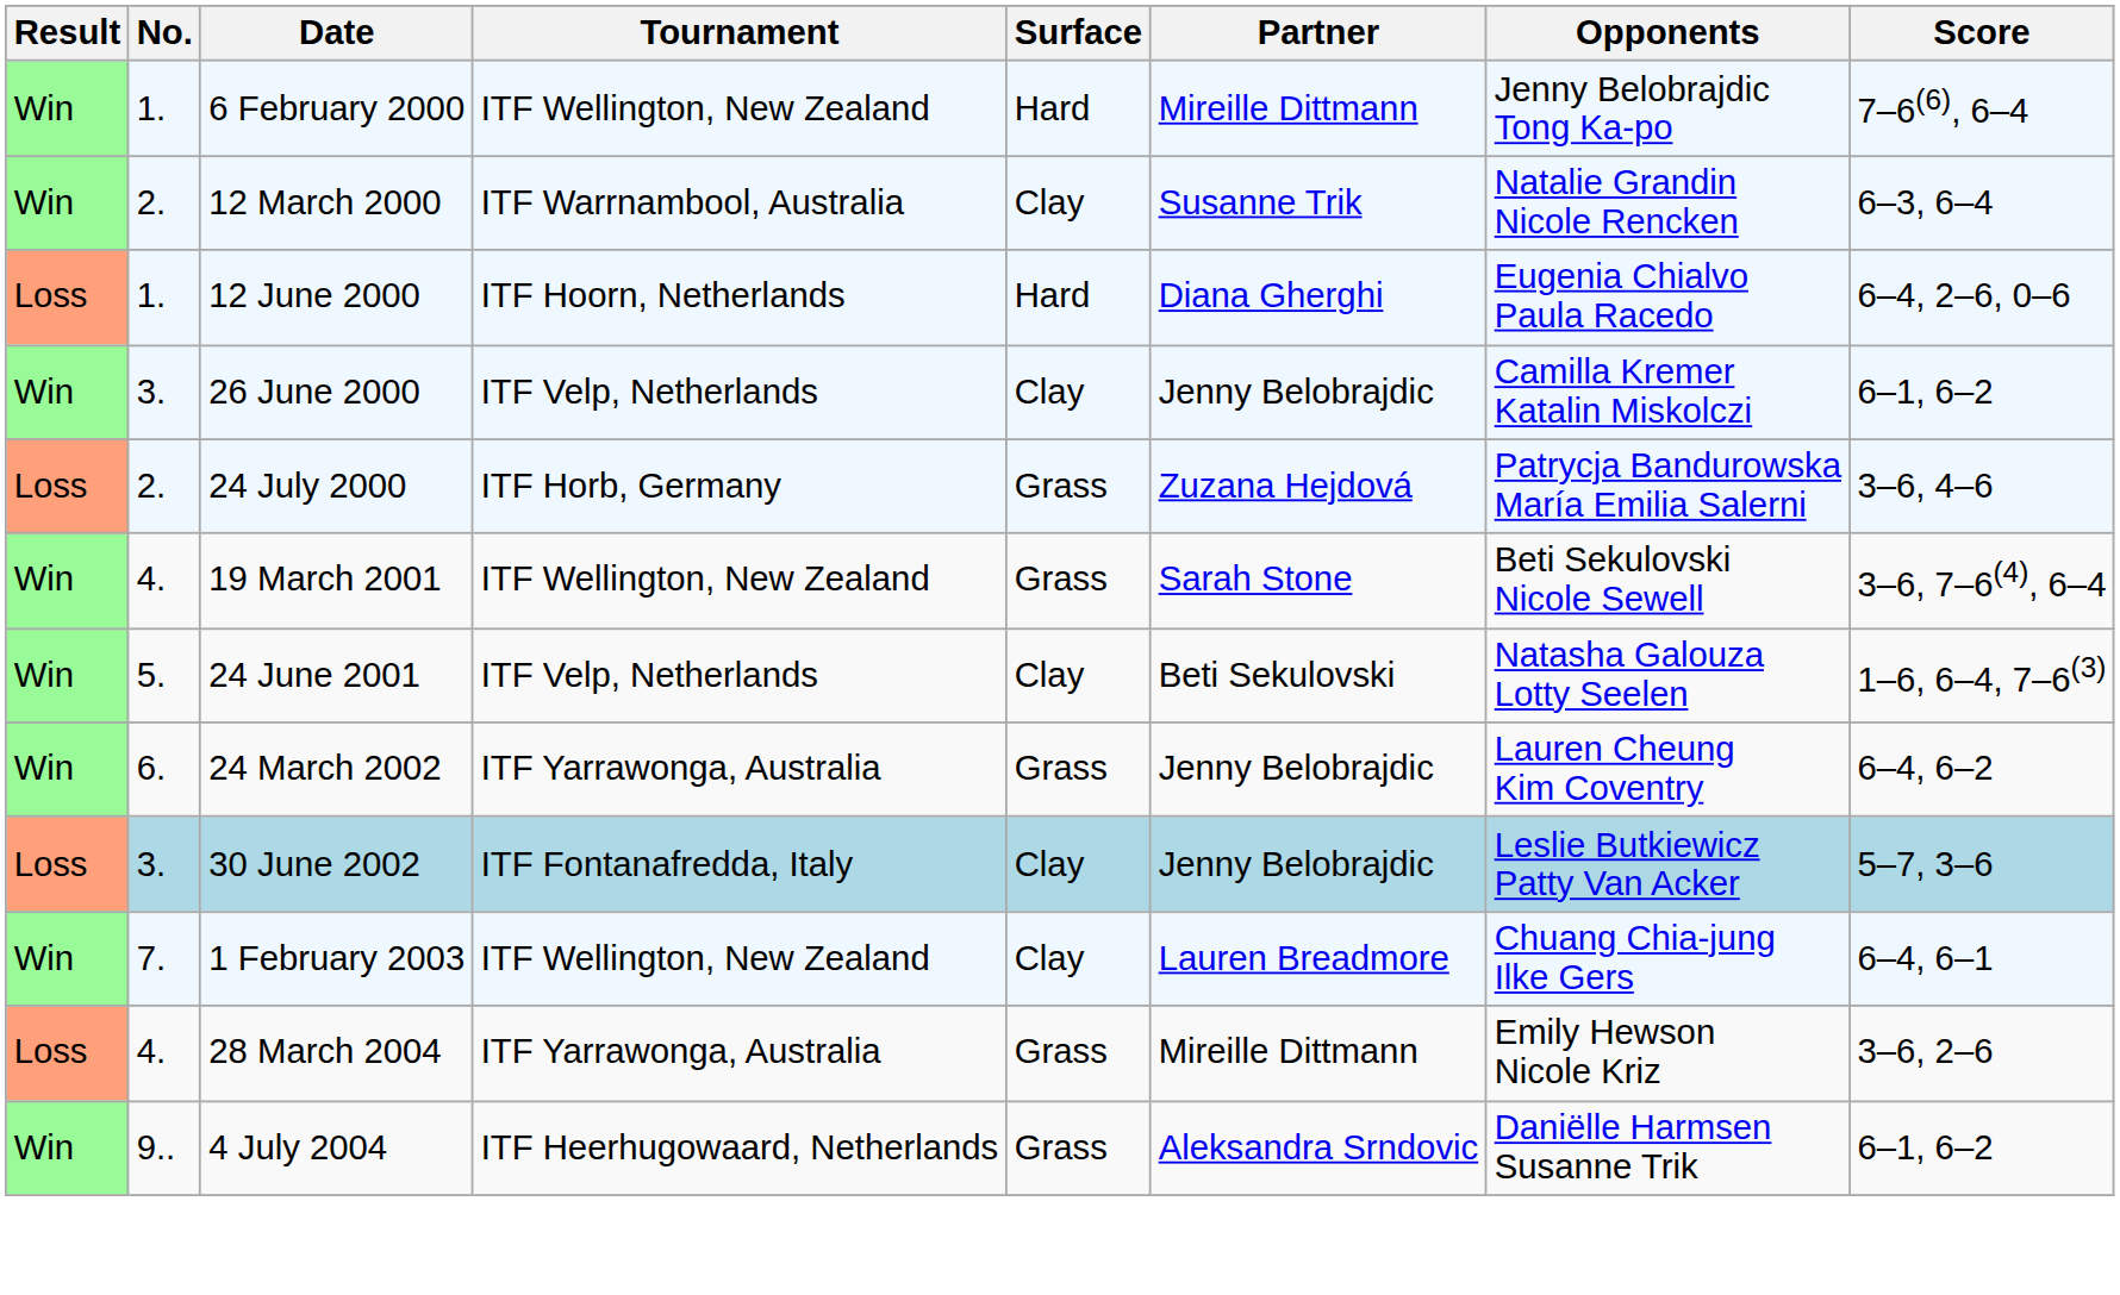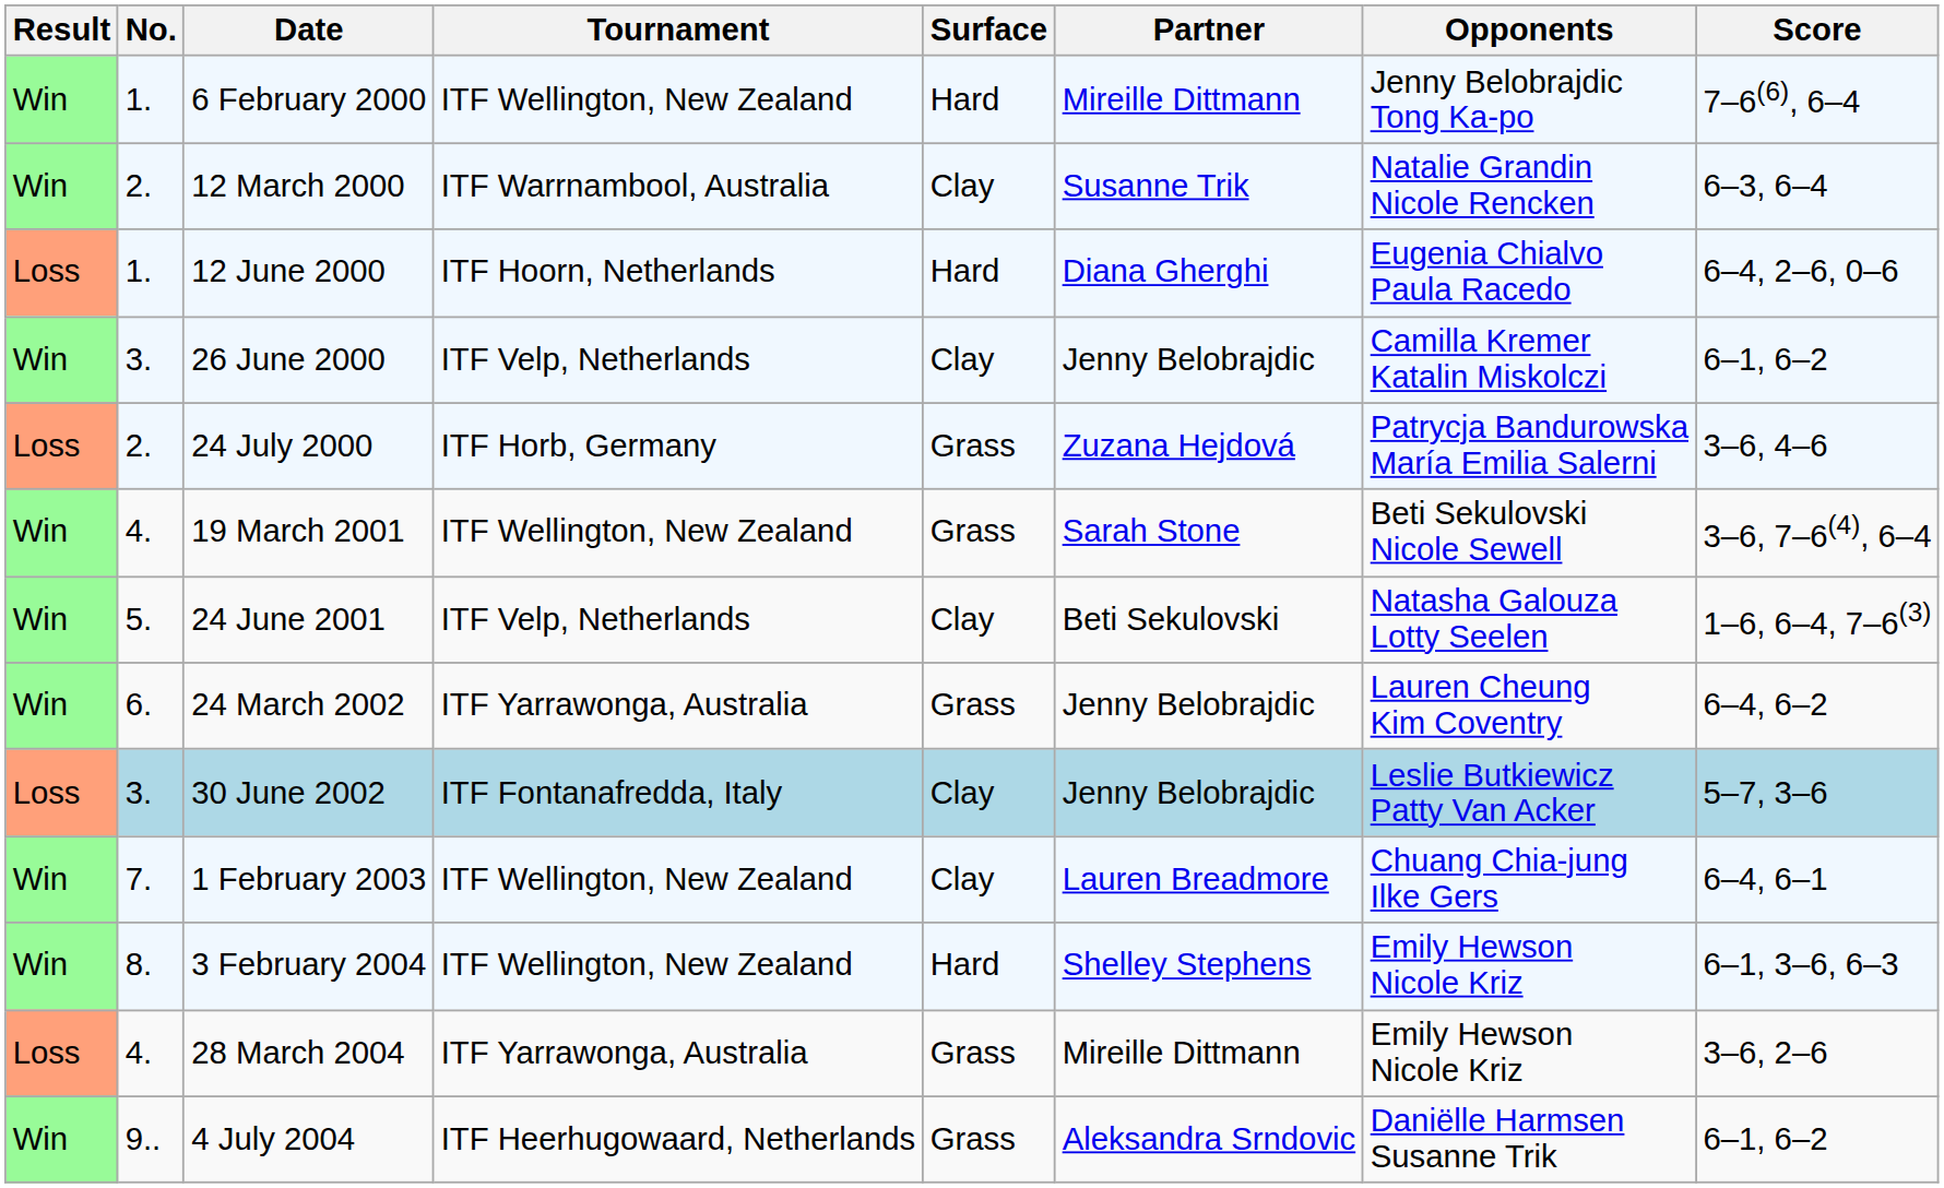 <table class="sortable wikitable">
 <tr>
 <th>Result</th>
 <th>No.</th>
 <th>Date</th>
 <th>Tournament</th>
 <th>Surface</th>
 <th>Partner</th>
 <th>Opponents</th>
 <th class="unsortable">Score</th>
 </tr>
 <tr style="background:#f0f8ff;">
 <td style="background:#98fb98;">Win</td>
 <td>1.</td>
 <td>6 February 2000</td>
 <td>ITF Wellington, New Zealand</td>
 <td>Hard</td>
 <td> <a href='#'>Mireille Dittmann</a></td>
 <td> Jenny Belobrajdic <br>  <a href='#'>Tong Ka-po</a></td>
 <td>7–6<sup>(6)</sup>, 6–4</td>
 </tr>
 <tr style="background:#f0f8ff;">
 <td style="background:#98fb98;">Win</td>
 <td>2.</td>
 <td>12 March 2000</td>
 <td>ITF Warrnambool, Australia</td>
 <td>Clay</td>
 <td> <a href='#'>Susanne Trik</a></td>
 <td> <a href='#'>Natalie Grandin</a> <br>  <a href='#'>Nicole Rencken</a></td>
 <td>6–3, 6–4</td>
 </tr>
 <tr style="background:#f0f8ff;">
 <td style="background:#FFA07A;">Loss</td>
 <td>1.</td>
 <td>12 June 2000</td>
 <td>ITF Hoorn, Netherlands</td>
 <td>Hard</td>
 <td> <a href='#'>Diana Gherghi</a></td>
 <td> <a href='#'>Eugenia Chialvo</a> <br>  <a href='#'>Paula Racedo</a></td>
 <td>6–4, 2–6, 0–6</td>
 </tr>
 <tr style="background:#f0f8ff;">
 <td style="background:#98fb98;">Win</td>
 <td>3.</td>
 <td>26 June 2000</td>
 <td>ITF Velp, Netherlands</td>
 <td>Clay</td>
 <td> Jenny Belobrajdic</td>
 <td> <a href='#'>Camilla Kremer</a> <br>  <a href='#'>Katalin Miskolczi</a></td>
 <td>6–1, 6–2</td>
 </tr>
 <tr style="background:#f0f8ff;">
 <td style="background:#ffa07a;">Loss</td>
 <td>2.</td>
 <td>24 July 2000</td>
 <td>ITF Horb, Germany</td>
 <td>Grass</td>
 <td> <a href='#'>Zuzana Hejdová</a></td>
 <td> <a href='#'>Patrycja Bandurowska</a> <br>  <a href='#'>María Emilia Salerni</a></td>
 <td>3–6, 4–6</td>
 </tr>
 <tr>
 <td style="background:#98fb98;">Win</td>
 <td>4.</td>
 <td>19 March 2001</td>
 <td>ITF Wellington, New Zealand</td>
 <td>Grass</td>
 <td> <a href='#'>Sarah Stone</a></td>
 <td> Beti Sekulovski <br>  <a href='#'>Nicole Sewell</a></td>
 <td>3–6, 7–6<sup>(4)</sup>, 6–4</td>
 </tr>
 <tr>
 <td style="background:#98fb98;">Win</td>
 <td>5.</td>
 <td>24 June 2001</td>
 <td>ITF Velp, Netherlands</td>
 <td>Clay</td>
 <td> Beti Sekulovski</td>
 <td> <a href='#'>Natasha Galouza</a> <br>  <a href='#'>Lotty Seelen</a></td>
 <td>1–6, 6–4, 7–6<sup>(3)</sup></td>
 </tr>
 <tr>
 <td style="background:#98fb98;">Win</td>
 <td>6.</td>
 <td>24 March 2002</td>
 <td>ITF Yarrawonga, Australia</td>
 <td>Grass</td>
 <td> Jenny Belobrajdic</td>
 <td> <a href='#'>Lauren Cheung</a> <br>  <a href='#'>Kim Coventry</a></td>
 <td>6–4, 6–2</td>
 </tr>
 <tr style="background:lightblue;">
 <td style="background:#ffa07a;">Loss</td>
 <td>3.</td>
 <td>30 June 2002</td>
 <td>ITF Fontanafredda, Italy</td>
 <td>Clay</td>
 <td> Jenny Belobrajdic</td>
 <td> <a href='#'>Leslie Butkiewicz</a> <br>  <a href='#'>Patty Van Acker</a></td>
 <td>5–7, 3–6</td>
 </tr>
 <tr style="background:#f0f8ff;">
 <td style="background:#98fb98;">Win</td>
 <td>7.</td>
 <td>1 February 2003</td>
 <td>ITF Wellington, New Zealand</td>
 <td>Clay</td>
 <td> <a href='#'>Lauren Breadmore</a></td>
 <td> <a href='#'>Chuang Chia-jung</a> <br>  <a href='#'>Ilke Gers</a></td>
 <td>6–4, 6–1</td>
 </tr>
+<tr style="background:#f0f8ff;">
+<td style="background:#98fb98;">Win</td>
+<td>8.</td>
+<td>3 February 2004</td>
+<td>ITF Wellington, New Zealand</td>
+<td>Hard</td>
+<td> <a href='#'>Shelley Stephens</a></td>
+<td> <a href='#'>Emily Hewson</a> <br>  <a href='#'>Nicole Kriz</a></td>
+<td>6–1, 3–6, 6–3</td>
+</tr>
 <tr>
 <td style="background:#FFA07A;">Loss</td>
 <td>4.</td>
 <td>28 March 2004</td>
 <td>ITF Yarrawonga, Australia</td>
 <td>Grass</td>
 <td> Mireille Dittmann</td>
 <td> Emily Hewson <br>  Nicole Kriz</td>
 <td>3–6, 2–6</td>
 </tr>
 <tr>
 <td style="background:#98fb98;">Win</td>
 <td>9..</td>
 <td>4 July 2004</td>
 <td>ITF Heerhugowaard, Netherlands</td>
 <td>Grass</td>
 <td> <a href='#'>Aleksandra Srndovic</a></td>
 <td> <a href='#'>Daniëlle Harmsen</a> <br>  Susanne Trik</td>
 <td>6–1, 6–2</td>
 </tr>
 </table>
